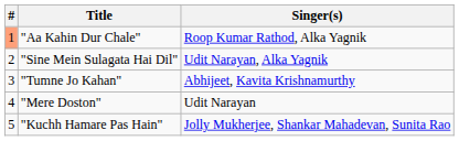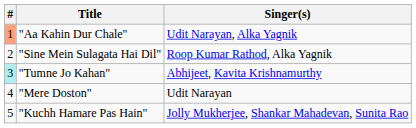 <table class="wikitable" style="font-size:95%;">
 <tr>
 <th>#</th>
 <th>Title</th>
 <th>Singer(s)</th>
 </tr>
 <tr>
 <td style="background: lightsalmon;">1</td>
 <td>"Aa Kahin Dur Chale"</td>
-<td><a href='#'>Roop Kumar Rathod</a>, Alka Yagnik</td>
+<td><a href='#'>Udit Narayan</a>, <a href='#'>Alka Yagnik</a></td>
 </tr>
 <tr>
 <td>2</td>
 <td>"Sine Mein Sulagata Hai Dil"</td>
-<td><a href='#'>Udit Narayan</a>, <a href='#'>Alka Yagnik</a></td>
+<td><a href='#'>Roop Kumar Rathod</a>, Alka Yagnik</td>
 </tr>
 <tr>
-<td>3</td>
+<td style="background: paleturquoise;">3</td>
 <td>"Tumne Jo Kahan"</td>
 <td><a href='#'>Abhijeet</a>, <a href='#'>Kavita Krishnamurthy</a></td>
 </tr>
 <tr>
 <td>4</td>
 <td>"Mere Doston"</td>
 <td>Udit Narayan</td>
 </tr>
 <tr>
 <td>5</td>
 <td>"Kuchh Hamare Pas Hain"</td>
 <td><a href='#'>Jolly Mukherjee</a>, <a href='#'>Shankar Mahadevan</a>, <a href='#'>Sunita Rao</a></td>
 </tr>
 </table>
